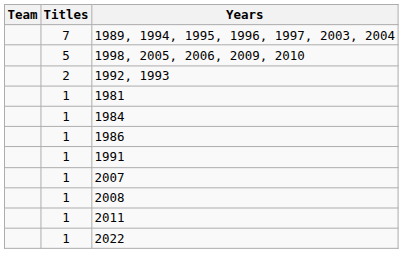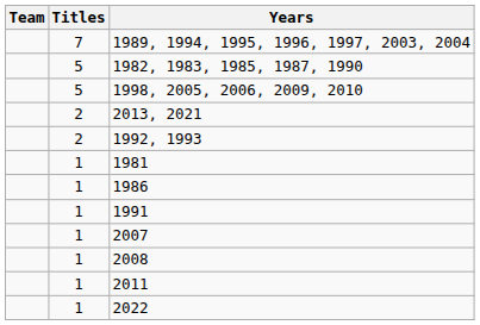 <table class="wikitable sortable" style="text-align:center">
 <tr>
 <th>Team</th>
 <th>Titles</th>
 <th>Years</th>
 </tr>
 <tr>
 <td style=><em></em></td>
 <td>7</td>
 <td align=left>1989, 1994, 1995, 1996, 1997, 2003, 2004</td>
 </tr>
 <tr>
 <td style=><em></em></td>
 <td>5</td>
+<td align=left>1982, 1983, 1985, 1987, 1990</td>
+</tr>
+<tr>
+<td style=><em></em></td>
+<td>5</td>
 <td align=left>1998, 2005, 2006, 2009, 2010</td>
+</tr>
+<tr>
+<td style=><em></em></td>
+<td>2</td>
+<td align=left>2013, 2021</td>
 </tr>
 <tr>
 <td style=><em></em></td>
 <td>2</td>
 <td align=left>1992, 1993</td>
 </tr>
 <tr>
 <td style=><em></em></td>
 <td>1</td>
 <td align=left>1981</td>
-</tr>
-<tr>
-<td style=><em></em></td>
-<td>1</td>
-<td align=left>1984</td>
 </tr>
 <tr>
 <td style=><em></em></td>
 <td>1</td>
 <td align=left>1986</td>
 </tr>
 <tr>
 <td style=><em></em></td>
 <td>1</td>
 <td align=left>1991</td>
 </tr>
 <tr>
 <td style=><em></em></td>
 <td>1</td>
 <td align=left>2007</td>
 </tr>
 <tr>
 <td style=><em></em></td>
 <td>1</td>
 <td align=left>2008</td>
 </tr>
 <tr>
 <td style=><em></em></td>
 <td>1</td>
 <td align=left>2011</td>
 </tr>
 <tr>
 <td style=><em></em></td>
 <td>1</td>
 <td align=left>2022</td>
 </tr>
 </table>
